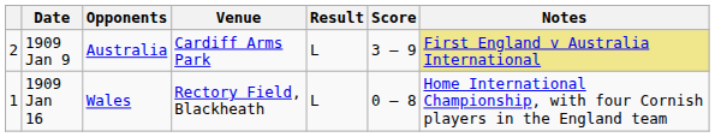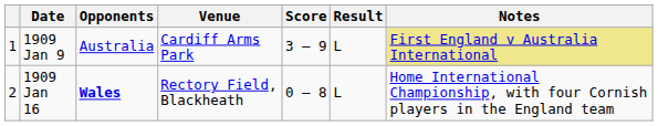 <table class="wikitable" align="”centre"" border:95%;">
 <tr>
 <th></th>
 <th>Date</th>
 <th>Opponents</th>
 <th>Venue</th>
+<th>Score</th>
 <th>Result</th>
-<th>Score</th>
 <th>Notes</th>
 </tr>
 <tr>
-<td>2</td>
+<td>1</td>
 <td>1909 Jan 9</td>
 <td><a href='#'>Australia</a></td>
 <td><a href='#'>Cardiff Arms Park</a></td>
+<td>3 – 9</td>
 <td>L</td>
-<td>3 – 9</td>
 <td style="background: khaki;"><a href='#'>First England v Australia International</a></td>
 </tr>
 <tr>
-<td>1</td>
+<td>2</td>
 <td>1909 Jan 16</td>
-<td><a href='#'>Wales</a></td>
+<td><strong><a href='#'>Wales</a></strong></td>
 <td><a href='#'>Rectory Field</a>, Blackheath</td>
+<td>0 – 8</td>
 <td>L</td>
-<td>0 – 8</td>
 <td><a href='#'>Home International Championship</a>, with four Cornish players in the England team</td>
 </tr>
 </table>
